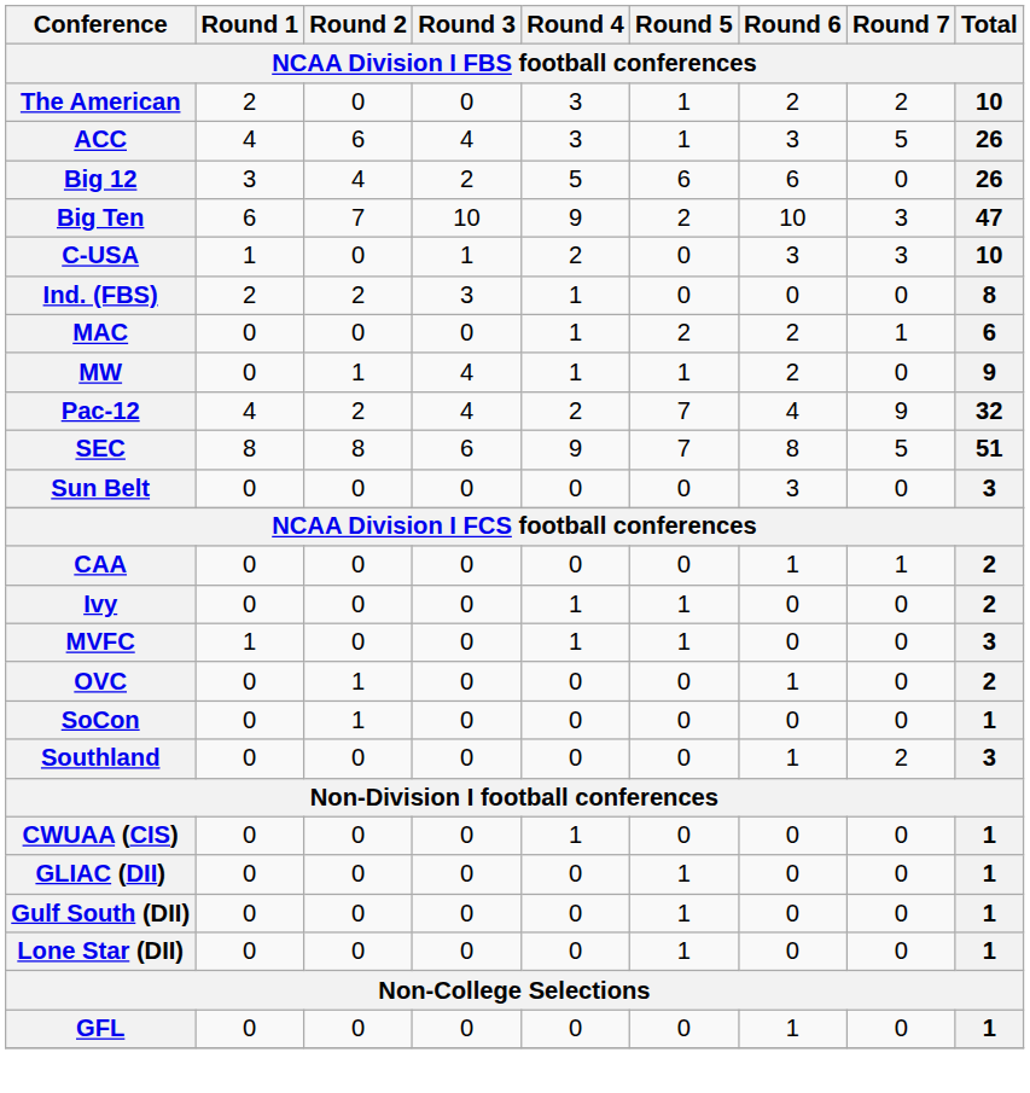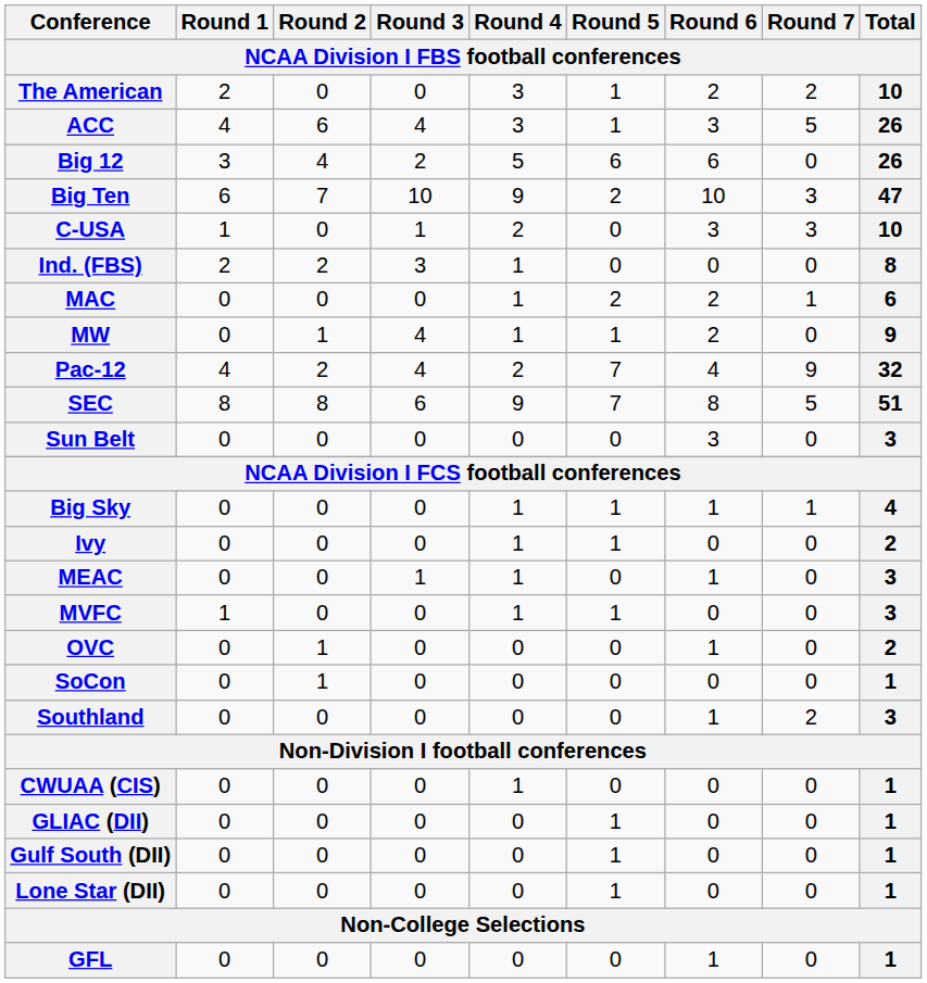 <table class="wikitable sortable" style="text-align:center">
 <tr>
 <th>Conference</th>
 <th>Round 1</th>
 <th>Round 2</th>
 <th>Round 3</th>
 <th>Round 4</th>
 <th>Round 5</th>
 <th>Round 6</th>
 <th>Round 7</th>
 <th>Total</th>
 </tr>
 <tr>
 <th colspan=9><a href='#'>NCAA Division I FBS</a> football conferences</th>
 </tr>
 <tr>
 <th><a href='#'>The American</a></th>
 <td>2</td>
 <td>0</td>
 <td>0</td>
 <td>3</td>
 <td>1</td>
 <td>2</td>
 <td>2</td>
 <td style="background:#f2f2f2; text-align:center;"><strong>10</strong></td>
 </tr>
 <tr>
 <th><a href='#'>ACC</a></th>
 <td>4</td>
 <td>6</td>
 <td>4</td>
 <td>3</td>
 <td>1</td>
 <td>3</td>
 <td>5</td>
 <td style="background:#f2f2f2; text-align:center;"><strong>26</strong></td>
 </tr>
 <tr>
 <th><a href='#'>Big 12</a></th>
 <td>3</td>
 <td>4</td>
 <td>2</td>
 <td>5</td>
 <td>6</td>
 <td>6</td>
 <td>0</td>
 <td style="background:#f2f2f2; text-align:center;"><strong>26</strong></td>
 </tr>
 <tr>
 <th><a href='#'>Big Ten</a></th>
 <td>6</td>
 <td>7</td>
 <td>10</td>
 <td>9</td>
 <td>2</td>
 <td>10</td>
 <td>3</td>
 <td style="background:#f2f2f2; text-align:center;"><strong>47</strong></td>
 </tr>
 <tr>
 <th><a href='#'>C-USA</a></th>
 <td>1</td>
 <td>0</td>
 <td>1</td>
 <td>2</td>
 <td>0</td>
 <td>3</td>
 <td>3</td>
 <td style="background:#f2f2f2; text-align:center;"><strong>10</strong></td>
 </tr>
 <tr>
 <th><a href='#'>Ind. (FBS)</a></th>
 <td>2</td>
 <td>2</td>
 <td>3</td>
 <td>1</td>
 <td>0</td>
 <td>0</td>
 <td>0</td>
 <td style="background:#f2f2f2; text-align:center;"><strong>8</strong></td>
 </tr>
 <tr>
 <th><a href='#'>MAC</a></th>
 <td>0</td>
 <td>0</td>
 <td>0</td>
 <td>1</td>
 <td>2</td>
 <td>2</td>
 <td>1</td>
 <td style="background:#f2f2f2; text-align:center;"><strong>6</strong></td>
 </tr>
 <tr>
 <th><a href='#'>MW</a></th>
 <td>0</td>
 <td>1</td>
 <td>4</td>
 <td>1</td>
 <td>1</td>
 <td>2</td>
 <td>0</td>
 <td style="background:#f2f2f2; text-align:center;"><strong>9</strong></td>
 </tr>
 <tr>
 <th><a href='#'>Pac-12</a></th>
 <td>4</td>
 <td>2</td>
 <td>4</td>
 <td>2</td>
 <td>7</td>
 <td>4</td>
 <td>9</td>
 <td style="background:#f2f2f2; text-align:center;"><strong>32</strong></td>
 </tr>
 <tr>
 <th><a href='#'>SEC</a></th>
 <td>8</td>
 <td>8</td>
 <td>6</td>
 <td>9</td>
 <td>7</td>
 <td>8</td>
 <td>5</td>
 <td style="background:#f2f2f2; text-align:center;"><strong>51</strong></td>
 </tr>
 <tr>
 <th><a href='#'>Sun Belt</a></th>
 <td>0</td>
 <td>0</td>
 <td>0</td>
 <td>0</td>
 <td>0</td>
 <td>3</td>
 <td>0</td>
 <td style="background:#f2f2f2; text-align:center;"><strong>3</strong></td>
 </tr>
 <tr>
 </tr>
 <tr>
 <th colspan=9><a href='#'>NCAA Division I FCS</a> football conferences</th>
 </tr>
 <tr>
-<th><a href='#'>CAA</a></th>
-<td>0</td>
-<td>0</td>
+<th><a href='#'>Big Sky</a></th>
 <td>0</td>
 <td>0</td>
 <td>0</td>
 <td>1</td>
 <td>1</td>
-<td style="background:#f2f2f2; text-align:center;"><strong>2</strong></td>
+<td>1</td>
+<td>1</td>
+<td style="background:#f2f2f2; text-align:center;"><strong>4</strong></td>
 </tr>
 <tr>
 <th><a href='#'>Ivy</a></th>
 <td>0</td>
 <td>0</td>
 <td>0</td>
 <td>1</td>
 <td>1</td>
 <td>0</td>
 <td>0</td>
 <td style="background:#f2f2f2; text-align:center;"><strong>2</strong></td>
+</tr>
+<tr>
+<th><a href='#'>MEAC</a></th>
+<td>0</td>
+<td>0</td>
+<td>1</td>
+<td>1</td>
+<td>0</td>
+<td>1</td>
+<td>0</td>
+<td style="background:#f2f2f2; text-align:center;"><strong>3</strong></td>
 </tr>
 <tr>
 <th><a href='#'>MVFC</a></th>
 <td>1</td>
 <td>0</td>
 <td>0</td>
 <td>1</td>
 <td>1</td>
 <td>0</td>
 <td>0</td>
 <td style="background:#f2f2f2; text-align:center;"><strong>3</strong></td>
 </tr>
 <tr>
 <th><a href='#'>OVC</a></th>
 <td>0</td>
 <td>1</td>
 <td>0</td>
 <td>0</td>
 <td>0</td>
 <td>1</td>
 <td>0</td>
 <td style="background:#f2f2f2; text-align:center;"><strong>2</strong></td>
 </tr>
 <tr>
 <th><a href='#'>SoCon</a></th>
 <td>0</td>
 <td>1</td>
 <td>0</td>
 <td>0</td>
 <td>0</td>
 <td>0</td>
 <td>0</td>
 <td style="background:#f2f2f2; text-align:center;"><strong>1</strong></td>
 </tr>
 <tr>
 <th><a href='#'>Southland</a></th>
 <td>0</td>
 <td>0</td>
 <td>0</td>
 <td>0</td>
 <td>0</td>
 <td>1</td>
 <td>2</td>
 <td style="background:#f2f2f2; text-align:center;"><strong>3</strong></td>
 </tr>
 <tr>
 <th colspan=9>Non-Division I football conferences</th>
 </tr>
 <tr>
 <th><a href='#'>CWUAA</a> (<a href='#'>CIS</a>)</th>
 <td>0</td>
 <td>0</td>
 <td>0</td>
 <td>1</td>
 <td>0</td>
 <td>0</td>
 <td>0</td>
 <td style="background:#f2f2f2; text-align:center;"><strong>1</strong></td>
 </tr>
 <tr>
 <th><a href='#'>GLIAC</a> (<a href='#'>DII</a>)</th>
 <td>0</td>
 <td>0</td>
 <td>0</td>
 <td>0</td>
 <td>1</td>
 <td>0</td>
 <td>0</td>
 <td style="background:#f2f2f2; text-align:center;"><strong>1</strong></td>
 </tr>
 <tr>
 <th><a href='#'>Gulf South</a> (DII)</th>
 <td>0</td>
 <td>0</td>
 <td>0</td>
 <td>0</td>
 <td>1</td>
 <td>0</td>
 <td>0</td>
 <td style="background:#f2f2f2; text-align:center;"><strong>1</strong></td>
 </tr>
 <tr>
 <th><a href='#'>Lone Star</a> (DII)</th>
 <td>0</td>
 <td>0</td>
 <td>0</td>
 <td>0</td>
 <td>1</td>
 <td>0</td>
 <td>0</td>
 <td style="background:#f2f2f2; text-align:center;"><strong>1</strong></td>
 </tr>
 <tr>
 <th colspan=9>Non-College Selections</th>
 </tr>
 <tr>
 <th><a href='#'>GFL</a></th>
 <td>0</td>
 <td>0</td>
 <td>0</td>
 <td>0</td>
 <td>0</td>
 <td>1</td>
 <td>0</td>
 <td style="background:#f2f2f2; text-align:center;"><strong>1</strong></td>
 </tr>
 <tr>
 </tr>
 </table>
